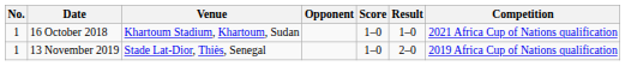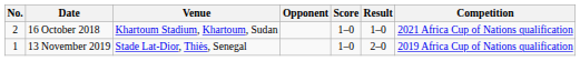 <table class="wikitable sortable">
 <tr>
 <th scope="col">No.</th>
 <th scope="col">Date</th>
 <th scope="col">Venue</th>
 <th scope="col">Opponent</th>
 <th scope="col">Score</th>
 <th scope="col">Result</th>
 <th scope="col">Competition</th>
 </tr>
 <tr>
-<td align="center">1</td>
+<td align="center">2</td>
 <td>16 October 2018</td>
 <td><a href='#'>Khartoum Stadium</a>, <a href='#'>Khartoum</a>, Sudan</td>
 <td></td>
 <td align="center">1–0</td>
 <td align="center">1–0</td>
 <td><a href='#'>2021 Africa Cup of Nations qualification</a></td>
 </tr>
 <tr>
 <td align="center">1</td>
 <td>13 November 2019</td>
 <td><a href='#'>Stade Lat-Dior</a>, <a href='#'>Thiès</a>, Senegal</td>
 <td></td>
 <td align="center">1–0</td>
 <td align="center">2–0</td>
 <td><a href='#'>2019 Africa Cup of Nations qualification</a></td>
 </tr>
 </table>
